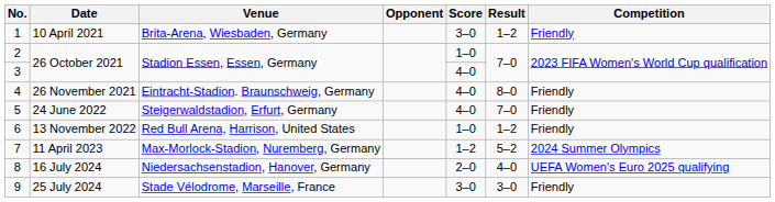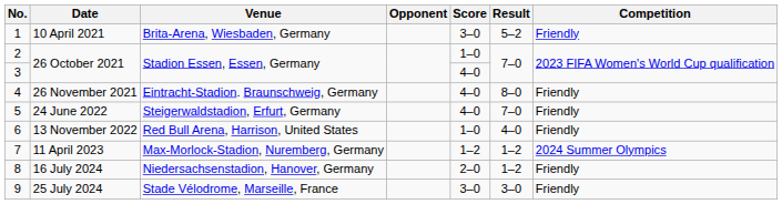 <table class="wikitable sortable">
 <tr>
 <th scope="col">No.</th>
 <th scope="col">Date</th>
 <th scope="col">Venue</th>
 <th scope="col">Opponent</th>
 <th scope="col">Score</th>
 <th scope="col">Result</th>
 <th scope="col">Competition</th>
 </tr>
 <tr>
 <td align="center">1</td>
 <td>10 April 2021</td>
 <td><a href='#'>Brita-Arena</a>, <a href='#'>Wiesbaden</a>, Germany</td>
 <td></td>
 <td align="center">3–0</td>
-<td align="center">1–2</td>
+<td align="center">5–2</td>
 <td><a href='#'>Friendly</a></td>
 </tr>
 <tr>
 <td align="center">2</td>
 <td rowspan="2">26 October 2021</td>
 <td rowspan="2"><a href='#'>Stadion Essen</a>, <a href='#'>Essen</a>, Germany</td>
 <td rowspan="2"></td>
 <td align="center">1–0</td>
 <td rowspan="2" style="text-align:center">7–0</td>
 <td rowspan="2"><a href='#'>2023 FIFA Women's World Cup qualification</a></td>
 </tr>
 <tr>
 <td align="center">3</td>
 <td align=center>4–0</td>
 </tr>
 <tr>
 <td align="center">4</td>
 <td>26 November 2021</td>
 <td><a href='#'>Eintracht-Stadion</a>. <a href='#'>Braunschweig</a>, Germany</td>
 <td></td>
 <td align="center">4–0</td>
 <td align="center">8–0</td>
 <td>Friendly</td>
 </tr>
 <tr>
 <td align="center">5</td>
 <td>24 June 2022</td>
 <td><a href='#'>Steigerwaldstadion</a>, <a href='#'>Erfurt</a>, Germany</td>
 <td></td>
 <td align="center">4–0</td>
 <td align="center">7–0</td>
 <td>Friendly</td>
 </tr>
 <tr>
 <td align="center">6</td>
 <td>13 November 2022</td>
 <td><a href='#'>Red Bull Arena</a>, <a href='#'>Harrison</a>, United States</td>
 <td></td>
 <td align="center">1–0</td>
-<td align="center">1–2</td>
+<td align="center">4–0</td>
 <td>Friendly</td>
 </tr>
 <tr>
 <td align="center">7</td>
 <td>11 April 2023</td>
 <td><a href='#'>Max-Morlock-Stadion</a>, <a href='#'>Nuremberg</a>, Germany</td>
 <td></td>
 <td align="center">1–2</td>
-<td align="center">5–2</td>
+<td align="center">1–2</td>
 <td><a href='#'>2024 Summer Olympics</a></td>
 </tr>
 <tr>
 <td align="center">8</td>
 <td>16 July 2024</td>
 <td><a href='#'>Niedersachsenstadion</a>, <a href='#'>Hanover</a>, Germany</td>
 <td></td>
 <td align="center">2–0</td>
-<td align="center">4–0</td>
-<td><a href='#'>UEFA Women's Euro 2025 qualifying</a></td>
+<td align="center">1–2</td>
+<td>Friendly</td>
 </tr>
 <tr>
 <td align="center">9</td>
 <td>25 July 2024</td>
 <td><a href='#'>Stade Vélodrome</a>, <a href='#'>Marseille</a>, France</td>
 <td></td>
 <td align="center">3–0</td>
 <td align=center>3–0</td>
 <td>Friendly</td>
 </tr>
 </table>
